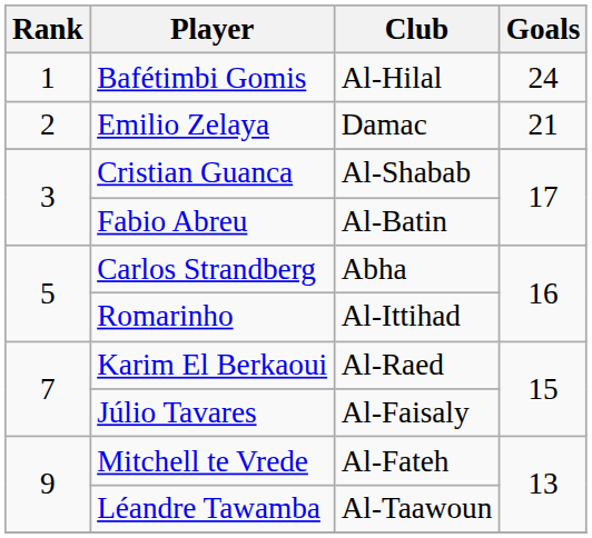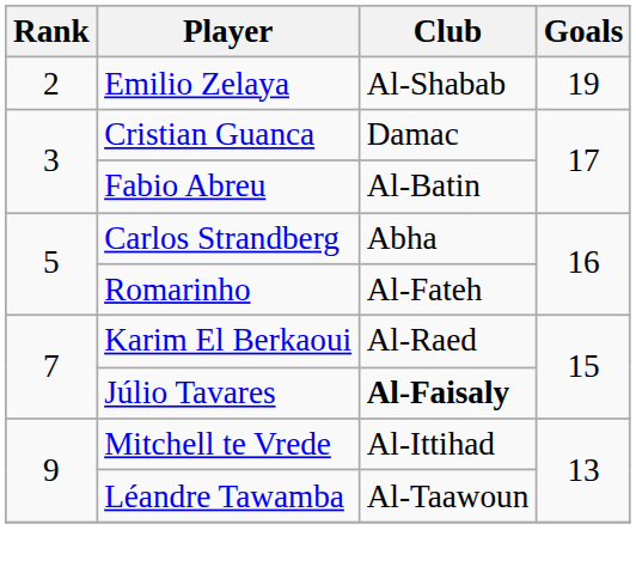 <table class="wikitable" style="text-align:center">
 <tr>
 <th>Rank</th>
 <th>Player</th>
 <th>Club</th>
 <th>Goals</th>
 </tr>
 <tr>
-<td>1</td>
-<td align="left"> <a href='#'>Bafétimbi Gomis</a></td>
-<td align="left">Al-Hilal</td>
-<td>24</td>
-</tr>
-<tr>
 <td>2</td>
 <td align="left"> <a href='#'>Emilio Zelaya</a></td>
-<td align="left">Damac</td>
-<td>21</td>
+<td align="left">Al-Shabab</td>
+<td>19</td>
 </tr>
 <tr>
 <td rowspan=2>3</td>
 <td align="left"> <a href='#'>Cristian Guanca</a></td>
-<td align="left">Al-Shabab</td>
+<td align="left">Damac</td>
 <td rowspan=2>17</td>
 </tr>
 <tr>
 <td align="left"> <a href='#'>Fabio Abreu</a></td>
 <td align="left">Al-Batin</td>
 </tr>
 <tr>
 <td rowspan=2>5</td>
 <td align="left"> <a href='#'>Carlos Strandberg</a></td>
 <td align="left">Abha</td>
 <td rowspan=2>16</td>
 </tr>
 <tr>
 <td align="left"> <a href='#'>Romarinho</a></td>
-<td align="left">Al-Ittihad</td>
+<td align="left">Al-Fateh</td>
 </tr>
 <tr>
 <td rowspan=2>7</td>
 <td align="left"> <a href='#'>Karim El Berkaoui</a></td>
 <td align="left">Al-Raed</td>
 <td rowspan=2>15</td>
 </tr>
 <tr>
 <td align="left"> <a href='#'>Júlio Tavares</a></td>
-<td align="left">Al-Faisaly</td>
+<td align="left"><strong>Al-Faisaly</strong></td>
 </tr>
 <tr>
 <td rowspan=2>9</td>
 <td align="left"> <a href='#'>Mitchell te Vrede</a></td>
-<td align="left">Al-Fateh</td>
+<td align="left">Al-Ittihad</td>
 <td rowspan=2>13</td>
 </tr>
 <tr>
 <td align="left"> <a href='#'>Léandre Tawamba</a></td>
 <td align="left">Al-Taawoun</td>
 </tr>
 <tr>
 </tr>
 </table>
